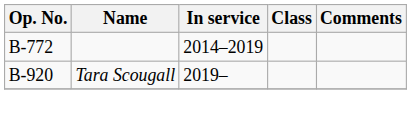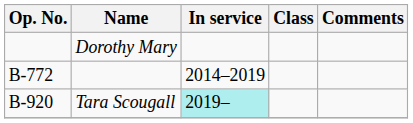 <table class="wikitable">
 <tr>
 <th>Op. No.</th>
 <th>Name</th>
 <th>In service</th>
 <th>Class</th>
 <th>Comments</th>
+</tr>
+<tr>
+<td></td>
+<td><em>Dorothy Mary</em></td>
+<td></td>
+<td></td>
+<td></td>
 </tr>
 <tr>
 <td>B-772</td>
 <td></td>
 <td>2014–2019</td>
 <td></td>
 <td></td>
 </tr>
 <tr>
 <td>B-920</td>
 <td><em>Tara Scougall</em></td>
-<td>2019–</td>
+<td style="background: paleturquoise;">2019–</td>
 <td></td>
 <td></td>
 </tr>
 <tr>
 </tr>
 </table>
